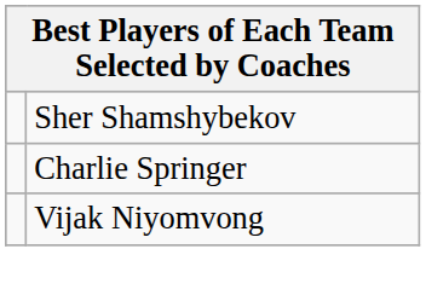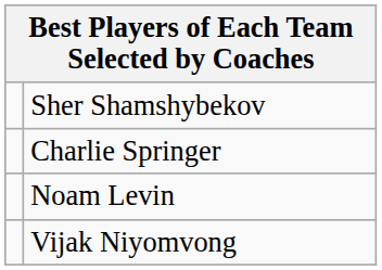 <table class="wikitable">
 <tr>
 <th style="width:200px;" colspan="2">Best Players of Each Team Selected by Coaches</th>
 </tr>
 <tr>
 <td></td>
 <td>Sher Shamshybekov</td>
 </tr>
 <tr>
 <td></td>
 <td>Charlie Springer</td>
 </tr>
 <tr>
 <td></td>
+<td>Noam Levin</td>
+</tr>
+<tr>
+<td></td>
 <td>Vijak Niyomvong</td>
 </tr>
 </table>
